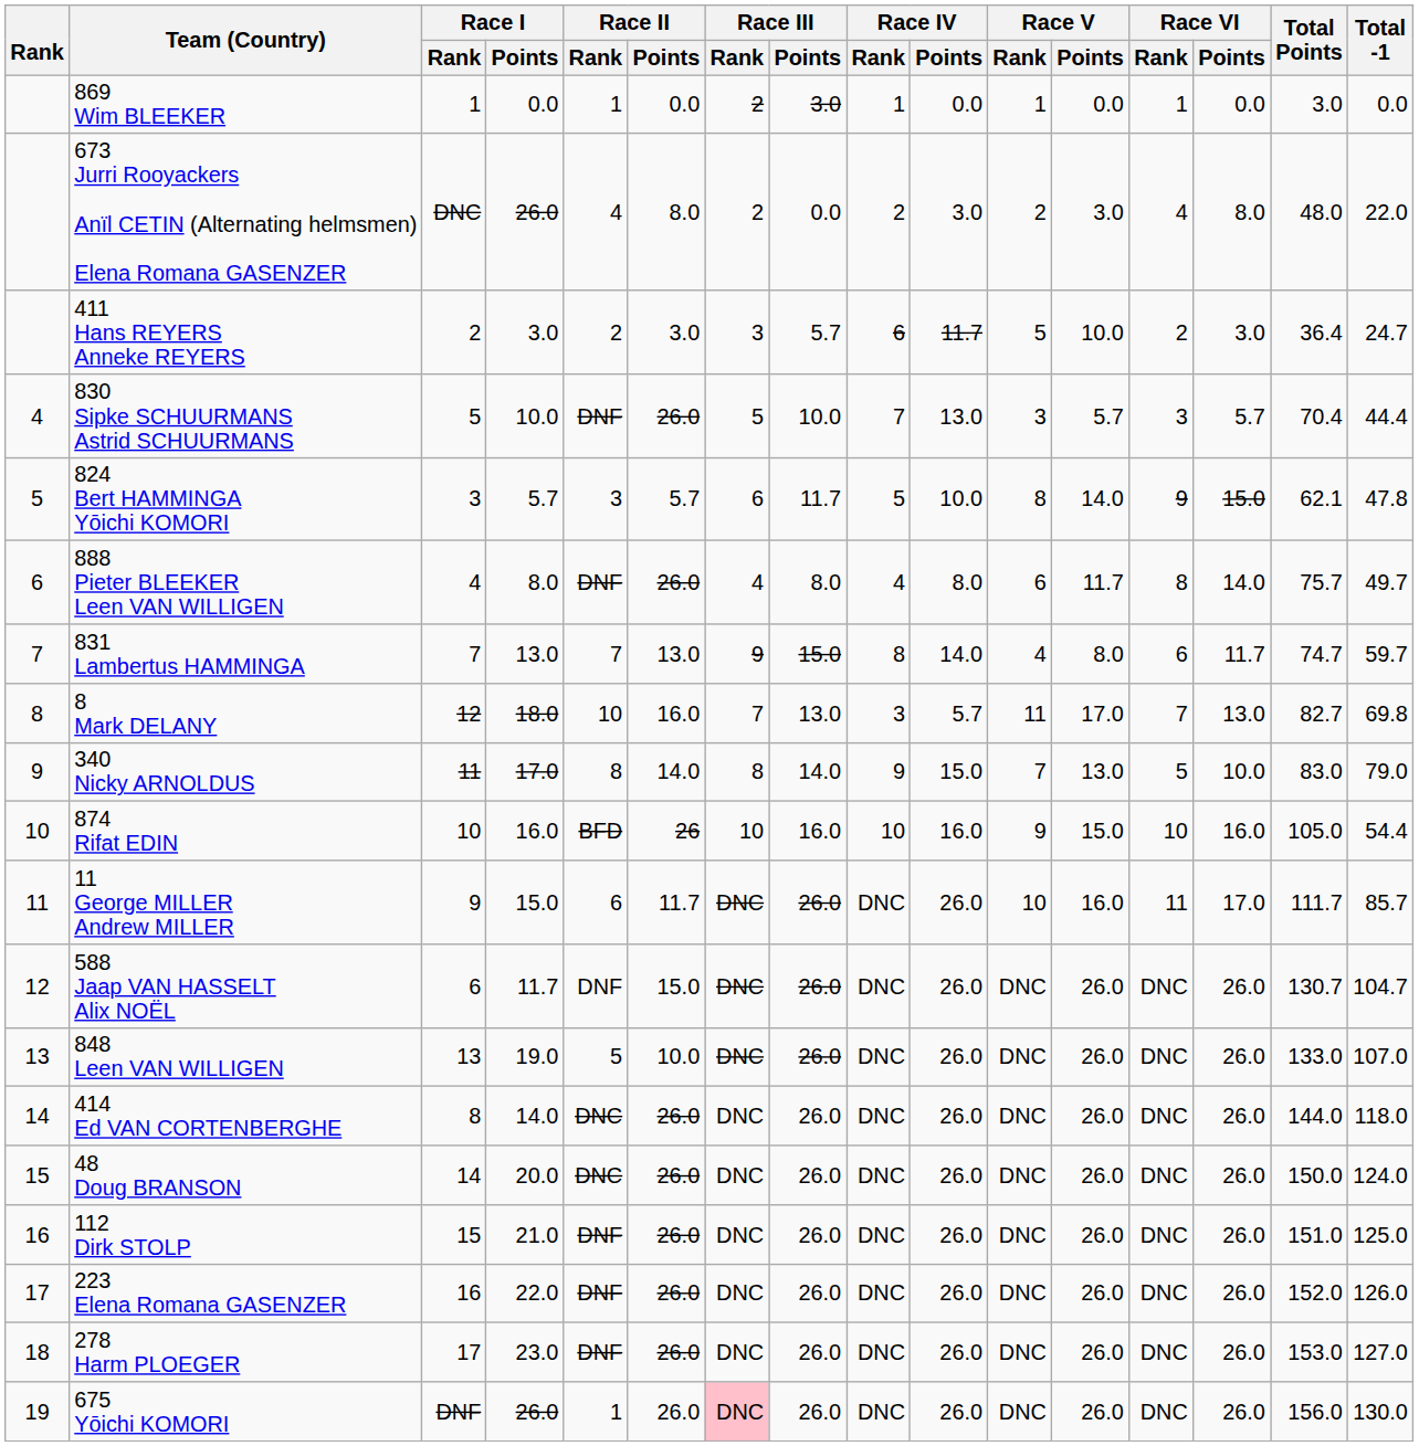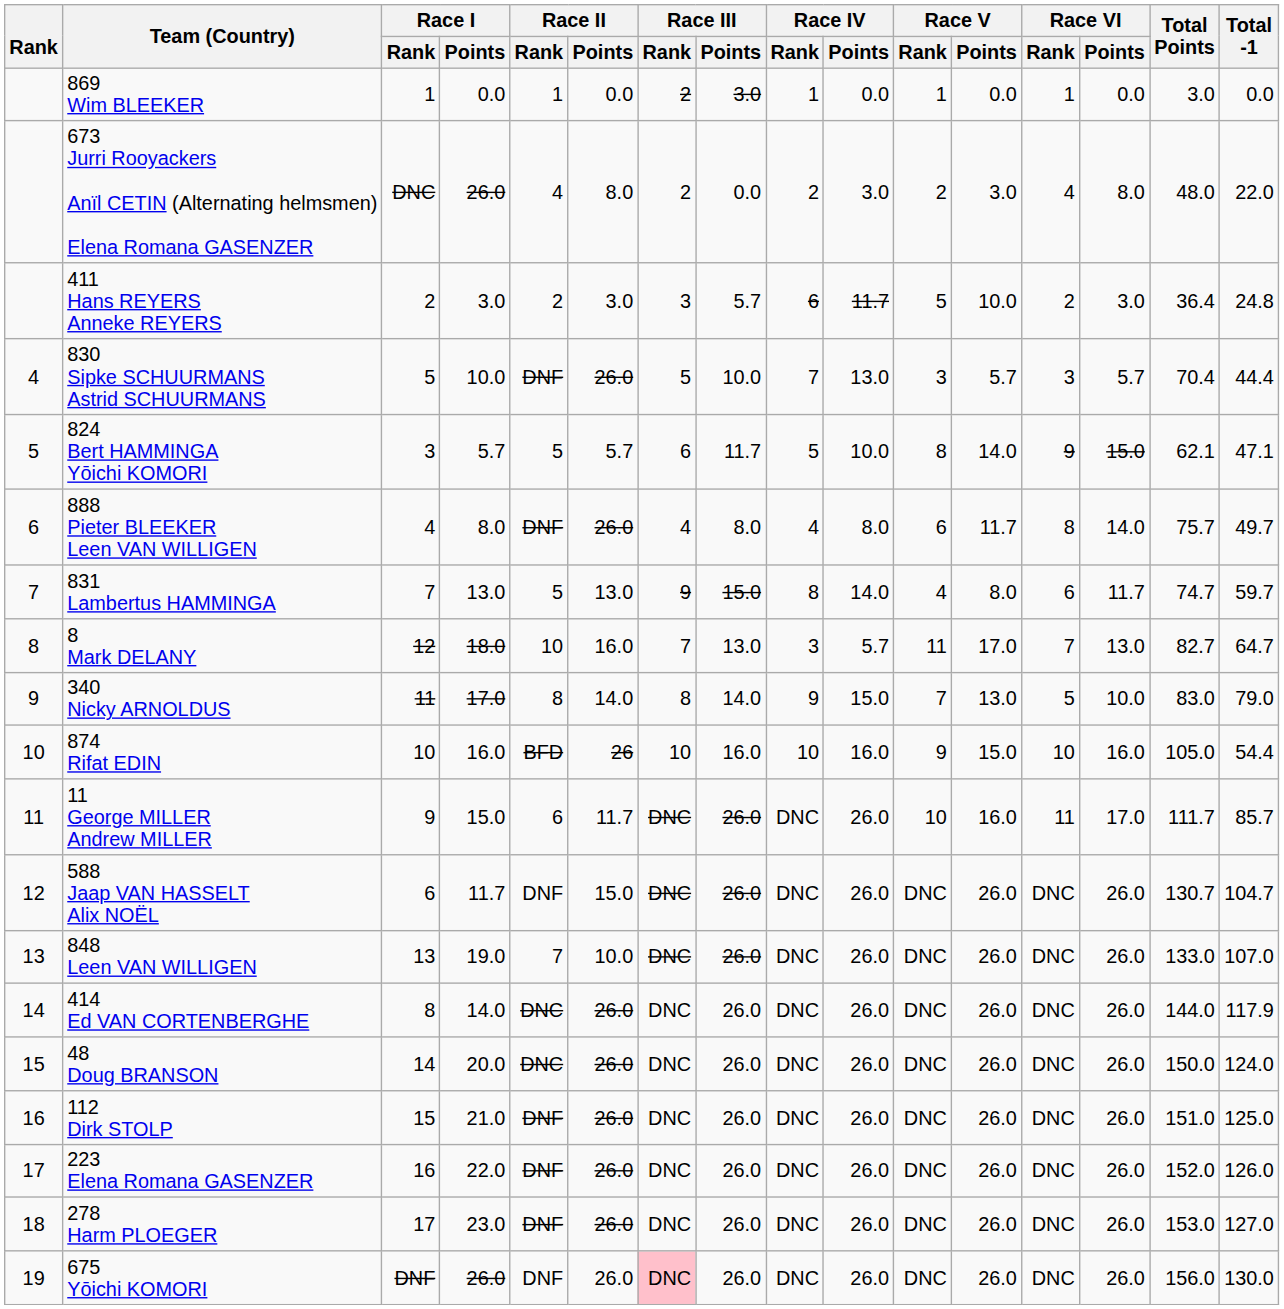 <table class="wikitable" style="text-align:right; font-size:90%">
 <tr>
 <th rowspan=2><br>Rank</th>
 <th rowspan=2>Team (Country)</th>
 <th colspan=2>Race I</th>
 <th colspan=2>Race II</th>
 <th colspan=2>Race III</th>
 <th colspan=2>Race IV</th>
 <th colspan=2>Race V</th>
 <th colspan=2>Race VI</th>
 <th rowspan=2>Total <br>Points <br></th>
 <th rowspan=2>Total<br>-1<br></th>
 </tr>
 <tr>
 <th>Rank</th>
 <th>Points</th>
 <th>Rank</th>
 <th>Points</th>
 <th>Rank</th>
 <th>Points</th>
 <th>Rank</th>
 <th>Points</th>
 <th>Rank</th>
 <th>Points</th>
 <th>Rank</th>
 <th>Points</th>
 </tr>
 <tr>
 <td align=center></td>
 <td align=left> 869<br> <a href='#'>Wim BLEEKER</a></td>
 <td>1</td>
 <td>0.0</td>
 <td>1</td>
 <td>0.0</td>
 <td><s>2</s></td>
 <td><s>3.0</s></td>
 <td>1</td>
 <td>0.0</td>
 <td>1</td>
 <td>0.0</td>
 <td>1</td>
 <td>0.0</td>
 <td>3.0</td>
 <td>0.0</td>
 </tr>
 <tr>
 <td align=center></td>
 <td align=left> 673<br> <a href='#'>Jurri Rooyackers</a><br> <br><a href='#'>Anïl CETIN</a> (Alternating helmsmen)<br><br><a href='#'>Elena Romana GASENZER</a></td>
 <td><s>DNC</s></td>
 <td><s>26.0</s></td>
 <td>4</td>
 <td>8.0</td>
 <td>2</td>
 <td>0.0</td>
 <td>2</td>
 <td>3.0</td>
 <td>2</td>
 <td>3.0</td>
 <td>4</td>
 <td>8.0</td>
 <td>48.0</td>
 <td>22.0</td>
 </tr>
 <tr>
 <td align=center></td>
 <td align=left> 411<br> <a href='#'>Hans REYERS</a><br><a href='#'>Anneke REYERS</a></td>
 <td>2</td>
 <td>3.0</td>
 <td>2</td>
 <td>3.0</td>
 <td>3</td>
 <td>5.7</td>
 <td><s>6</s></td>
 <td><s>11.7</s></td>
 <td>5</td>
 <td>10.0</td>
 <td>2</td>
 <td>3.0</td>
 <td>36.4</td>
-<td>24.7</td>
+<td>24.8</td>
 </tr>
 <tr>
 <td align=center>4</td>
 <td align=left> 830<br> <a href='#'>Sipke SCHUURMANS</a><br><a href='#'>Astrid SCHUURMANS</a></td>
 <td>5</td>
 <td>10.0</td>
 <td><s>DNF</s></td>
 <td><s>26.0</s></td>
 <td>5</td>
 <td>10.0</td>
 <td>7</td>
 <td>13.0</td>
 <td>3</td>
 <td>5.7</td>
 <td>3</td>
 <td>5.7</td>
 <td>70.4</td>
 <td>44.4</td>
 </tr>
 <tr>
 <td align=center>5</td>
 <td align=left> 824<br> <a href='#'>Bert HAMMINGA</a><br><a href='#'>Yōichi KOMORI</a></td>
 <td>3</td>
 <td>5.7</td>
-<td>3</td>
+<td>5</td>
 <td>5.7</td>
 <td>6</td>
 <td>11.7</td>
 <td>5</td>
 <td>10.0</td>
 <td>8</td>
 <td>14.0</td>
 <td><s>9</s></td>
 <td><s>15.0</s></td>
 <td>62.1</td>
-<td>47.8</td>
+<td>47.1</td>
 </tr>
 <tr>
 <td align=center>6</td>
 <td align=left> 888<br> <a href='#'>Pieter BLEEKER</a><br><a href='#'>Leen VAN WILLIGEN</a></td>
 <td>4</td>
 <td>8.0</td>
 <td><s>DNF</s></td>
 <td><s>26.0</s></td>
 <td>4</td>
 <td>8.0</td>
 <td>4</td>
 <td>8.0</td>
 <td>6</td>
 <td>11.7</td>
 <td>8</td>
 <td>14.0</td>
 <td>75.7</td>
 <td>49.7</td>
 </tr>
 <tr>
 <td align=center>7</td>
 <td align=left> 831<br> <a href='#'>Lambertus HAMMINGA</a></td>
 <td>7</td>
 <td>13.0</td>
-<td>7</td>
+<td>5</td>
 <td>13.0</td>
 <td><s>9</s></td>
 <td><s>15.0</s></td>
 <td>8</td>
 <td>14.0</td>
 <td>4</td>
 <td>8.0</td>
 <td>6</td>
 <td>11.7</td>
 <td>74.7</td>
 <td>59.7</td>
 </tr>
 <tr>
 <td align=center>8</td>
 <td align=left> 8<br> <a href='#'>Mark DELANY</a></td>
 <td><s>12</s></td>
 <td><s>18.0</s></td>
 <td>10</td>
 <td>16.0</td>
 <td>7</td>
 <td>13.0</td>
 <td>3</td>
 <td>5.7</td>
 <td>11</td>
 <td>17.0</td>
 <td>7</td>
 <td>13.0</td>
 <td>82.7</td>
-<td>69.8</td>
+<td>64.7</td>
 </tr>
 <tr>
 <td align=center>9</td>
 <td align=left> 340<br><a href='#'>Nicky ARNOLDUS</a></td>
 <td><s>11</s></td>
 <td><s>17.0</s></td>
 <td>8</td>
 <td>14.0</td>
 <td>8</td>
 <td>14.0</td>
 <td>9</td>
 <td>15.0</td>
 <td>7</td>
 <td>13.0</td>
 <td>5</td>
 <td>10.0</td>
 <td>83.0</td>
 <td>79.0</td>
 </tr>
 <tr>
 <td align=center>10</td>
 <td align=left> 874<br> <a href='#'>Rifat EDIN</a></td>
 <td>10</td>
 <td>16.0</td>
 <td><s>BFD</s></td>
 <td><s>26</s></td>
 <td>10</td>
 <td>16.0</td>
 <td>10</td>
 <td>16.0</td>
 <td>9</td>
 <td>15.0</td>
 <td>10</td>
 <td>16.0</td>
 <td>105.0</td>
 <td>54.4</td>
 </tr>
 <tr>
 <td align=center>11</td>
 <td align=left> 11<br> <a href='#'>George MILLER</a><br><a href='#'>Andrew MILLER</a></td>
 <td>9</td>
 <td>15.0</td>
 <td>6</td>
 <td>11.7</td>
 <td><s>DNC</s></td>
 <td><s>26.0</s></td>
 <td>DNC</td>
 <td>26.0</td>
 <td>10</td>
 <td>16.0</td>
 <td>11</td>
 <td>17.0</td>
 <td>111.7</td>
 <td>85.7</td>
 </tr>
 <tr>
 <td align=center>12</td>
 <td align=left> 588<br> <a href='#'>Jaap VAN HASSELT</a><br><a href='#'>Alix NOËL</a></td>
 <td>6</td>
 <td>11.7</td>
 <td>DNF</td>
 <td>15.0</td>
 <td><s>DNC</s></td>
 <td><s>26.0</s></td>
 <td>DNC</td>
 <td>26.0</td>
 <td>DNC</td>
 <td>26.0</td>
 <td>DNC</td>
 <td>26.0</td>
 <td>130.7</td>
 <td>104.7</td>
 </tr>
 <tr>
 <td align=center>13</td>
 <td align=left> 848<br> <a href='#'>Leen VAN WILLIGEN</a></td>
 <td>13</td>
 <td>19.0</td>
-<td>5</td>
+<td>7</td>
 <td>10.0</td>
 <td><s>DNC</s></td>
 <td><s>26.0</s></td>
 <td>DNC</td>
 <td>26.0</td>
 <td>DNC</td>
 <td>26.0</td>
 <td>DNC</td>
 <td>26.0</td>
 <td>133.0</td>
 <td>107.0</td>
 </tr>
 <tr>
 <td align=center>14</td>
 <td align=left> 414<br> <a href='#'>Ed VAN CORTENBERGHE</a></td>
 <td>8</td>
 <td>14.0</td>
 <td><s>DNC</s></td>
 <td><s>26.0</s></td>
 <td>DNC</td>
 <td>26.0</td>
 <td>DNC</td>
 <td>26.0</td>
 <td>DNC</td>
 <td>26.0</td>
 <td>DNC</td>
 <td>26.0</td>
 <td>144.0</td>
-<td>118.0</td>
+<td>117.9</td>
 </tr>
 <tr>
 <td align=center>15</td>
 <td align=left> 48<br> <a href='#'>Doug BRANSON</a></td>
 <td>14</td>
 <td>20.0</td>
 <td><s>DNC</s></td>
 <td><s>26.0</s></td>
 <td>DNC</td>
 <td>26.0</td>
 <td>DNC</td>
 <td>26.0</td>
 <td>DNC</td>
 <td>26.0</td>
 <td>DNC</td>
 <td>26.0</td>
 <td>150.0</td>
 <td>124.0</td>
 </tr>
 <tr>
 <td align=center>16</td>
 <td align=left> 112<br> <a href='#'>Dirk STOLP</a></td>
 <td>15</td>
 <td>21.0</td>
 <td><s>DNF</s></td>
 <td><s>26.0</s></td>
 <td>DNC</td>
 <td>26.0</td>
 <td>DNC</td>
 <td>26.0</td>
 <td>DNC</td>
 <td>26.0</td>
 <td>DNC</td>
 <td>26.0</td>
 <td>151.0</td>
 <td>125.0</td>
 </tr>
 <tr>
 <td align=center>17</td>
 <td align=left> 223<br> <a href='#'>Elena Romana GASENZER</a></td>
 <td>16</td>
 <td>22.0</td>
 <td><s>DNF</s></td>
 <td><s>26.0</s></td>
 <td>DNC</td>
 <td>26.0</td>
 <td>DNC</td>
 <td>26.0</td>
 <td>DNC</td>
 <td>26.0</td>
 <td>DNC</td>
 <td>26.0</td>
 <td>152.0</td>
 <td>126.0</td>
 </tr>
 <tr>
 <td align=center>18</td>
 <td align=left> 278<br> <a href='#'>Harm PLOEGER</a></td>
 <td>17</td>
 <td>23.0</td>
 <td><s>DNF</s></td>
 <td><s>26.0</s></td>
 <td>DNC</td>
 <td>26.0</td>
 <td>DNC</td>
 <td>26.0</td>
 <td>DNC</td>
 <td>26.0</td>
 <td>DNC</td>
 <td>26.0</td>
 <td>153.0</td>
 <td>127.0</td>
 </tr>
 <tr>
 <td align=center>19</td>
 <td align=left> 675<br> <a href='#'>Yōichi KOMORI</a></td>
 <td><s>DNF</s></td>
 <td><s>26.0</s></td>
-<td>1</td>
+<td>DNF</td>
 <td>26.0</td>
 <td style="background: pink;">DNC</td>
 <td>26.0</td>
 <td>DNC</td>
 <td>26.0</td>
 <td>DNC</td>
 <td>26.0</td>
 <td>DNC</td>
 <td>26.0</td>
 <td>156.0</td>
 <td>130.0</td>
 </tr>
 </table>
